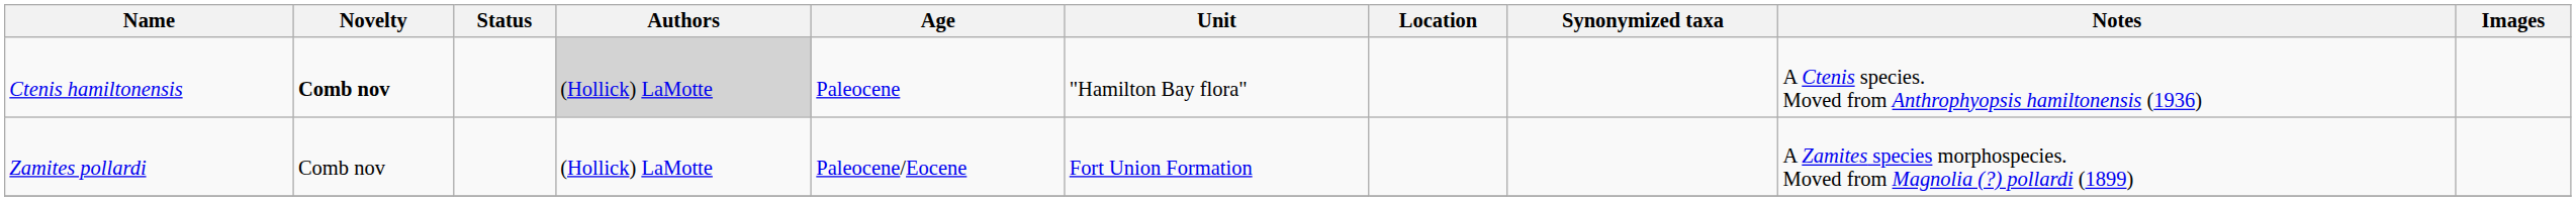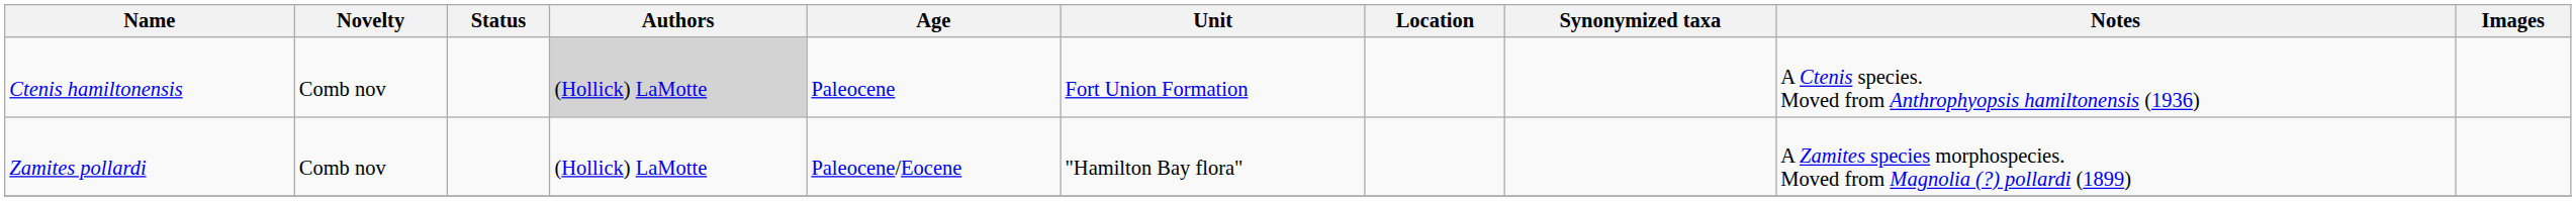 <table class="wikitable sortable" align="center" width="100%">
 <tr>
 <th>Name</th>
 <th>Novelty</th>
 <th>Status</th>
 <th>Authors</th>
 <th>Age</th>
 <th>Unit</th>
 <th>Location</th>
 <th>Synonymized taxa</th>
 <th>Notes</th>
 <th>Images</th>
 </tr>
 <tr>
 <td><br><em><a href='#'>Ctenis hamiltonensis</a></em></td>
-<td><strong><br>Comb nov</strong></td>
+<td><br>Comb nov</td>
 <td></td>
 <td style="background: lightgrey;"><br>(<a href='#'>Hollick</a>) <a href='#'>LaMotte</a></td>
 <td><br><a href='#'>Paleocene</a></td>
-<td><br>"Hamilton Bay flora"</td>
+<td><br><a href='#'>Fort Union Formation</a></td>
 <td><br><br></td>
 <td></td>
 <td><br>A <em><a href='#'>Ctenis</a></em> species.<br> Moved from <em><a href='#'>Anthrophyopsis hamiltonensis</a></em> (<a href='#'>1936</a>)</td>
 <td></td>
 </tr>
 <tr>
 <td><br><em><a href='#'>Zamites pollardi</a></em></td>
 <td><br>Comb nov</td>
 <td></td>
 <td><br>(<a href='#'>Hollick</a>) <a href='#'>LaMotte</a></td>
 <td><br><a href='#'>Paleocene</a>/<a href='#'>Eocene</a></td>
-<td><br><a href='#'>Fort Union Formation</a></td>
+<td><br>"Hamilton Bay flora"</td>
 <td><br><br></td>
 <td></td>
 <td><br>A <a href='#'><em>Zamites</em> species</a> morphospecies.<br> Moved from <em><a href='#'>Magnolia (?) pollardi</a></em> (<a href='#'>1899</a>)</td>
 <td></td>
 </tr>
 <tr>
 </tr>
 </table>
